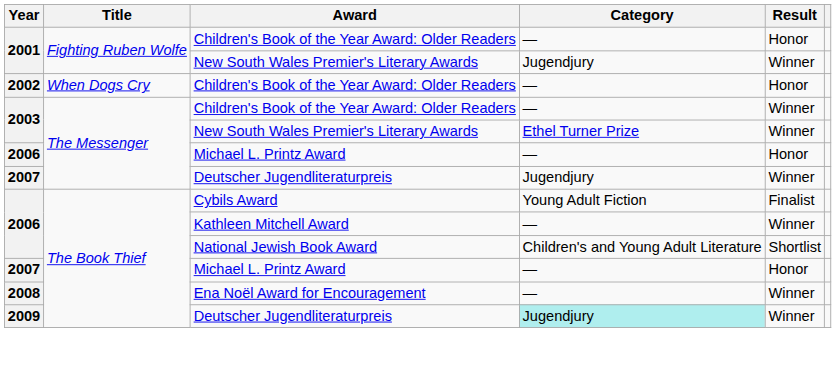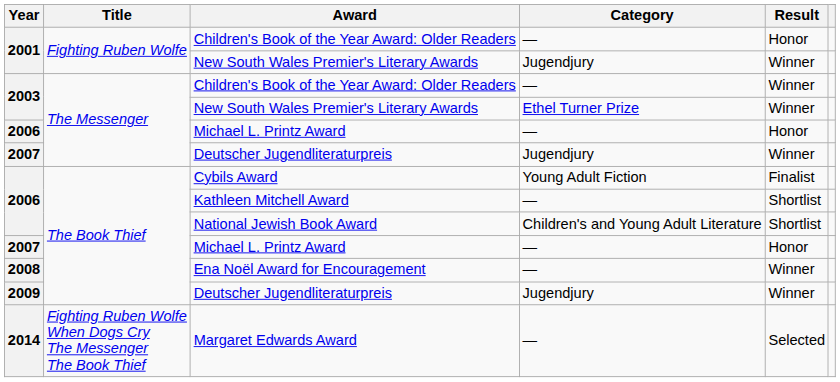 <table class="wikitable">
 <tr>
 <th>Year</th>
 <th>Title</th>
 <th>Award</th>
 <th>Category</th>
 <th>Result</th>
 <th></th>
 </tr>
 <tr>
 <th rowspan="2">2001</th>
 <td rowspan="2"><em><a href='#'>Fighting Ruben Wolfe</a></em></td>
 <td><a href='#'>Children's Book of the Year Award: Older Readers</a></td>
 <td>—</td>
 <td>Honor</td>
 <td></td>
 </tr>
 <tr>
 <td><a href='#'>New South Wales Premier's Literary Awards</a></td>
 <td>Jugendjury</td>
 <td>Winner</td>
-<td></td>
-</tr>
-<tr>
-<th>2002</th>
-<td><em><a href='#'>When Dogs Cry</a></em></td>
-<td><a href='#'>Children's Book of the Year Award: Older Readers</a></td>
-<td>—</td>
-<td>Honor</td>
 <td></td>
 </tr>
 <tr>
 <th rowspan="2">2003</th>
 <td rowspan="4"><em><a href='#'>The Messenger</a></em></td>
 <td><a href='#'>Children's Book of the Year Award: Older Readers</a></td>
 <td>—</td>
 <td>Winner</td>
 <td></td>
 </tr>
 <tr>
 <td><a href='#'>New South Wales Premier's Literary Awards</a></td>
 <td><a href='#'>Ethel Turner Prize</a></td>
 <td>Winner</td>
 <td></td>
 </tr>
 <tr>
 <th>2006</th>
 <td><a href='#'>Michael L. Printz Award</a></td>
 <td>—</td>
 <td>Honor</td>
 <td></td>
 </tr>
 <tr>
 <th>2007</th>
 <td><a href='#'>Deutscher Jugendliteraturpreis</a></td>
 <td>Jugendjury</td>
 <td>Winner</td>
 <td></td>
 </tr>
 <tr>
 <th rowspan="3">2006</th>
 <td rowspan="6"><em><a href='#'>The Book Thief</a></em></td>
 <td><a href='#'>Cybils Award</a></td>
 <td>Young Adult Fiction</td>
 <td>Finalist</td>
 <td></td>
 </tr>
 <tr>
 <td><a href='#'>Kathleen Mitchell Award</a></td>
 <td>—</td>
-<td>Winner</td>
+<td>Shortlist</td>
 <td></td>
 </tr>
 <tr>
 <td><a href='#'>National Jewish Book Award</a></td>
 <td>Children's and Young Adult Literature</td>
 <td>Shortlist</td>
 <td></td>
 </tr>
 <tr>
 <th>2007</th>
 <td><a href='#'>Michael L. Printz Award</a></td>
 <td>—</td>
 <td>Honor</td>
 <td></td>
 </tr>
 <tr>
 <th>2008</th>
 <td><a href='#'>Ena Noël Award for Encouragement</a></td>
 <td>—</td>
 <td>Winner</td>
 <td></td>
 </tr>
 <tr>
 <th>2009</th>
 <td><a href='#'>Deutscher Jugendliteraturpreis</a></td>
-<td style="background: paleturquoise;">Jugendjury</td>
+<td>Jugendjury</td>
 <td>Winner</td>
 <td></td>
 </tr>
+<tr>
+<th>2014</th>
+<td><em><a href='#'>Fighting Ruben Wolfe</a></em><br><em><a href='#'>When Dogs Cry</a></em><br><em><a href='#'>The Messenger</a></em><br><em><a href='#'>The Book Thief</a></em></td>
+<td><a href='#'>Margaret Edwards Award</a></td>
+<td>—</td>
+<td>Selected</td>
+<td></td>
+</tr>
 </table>
